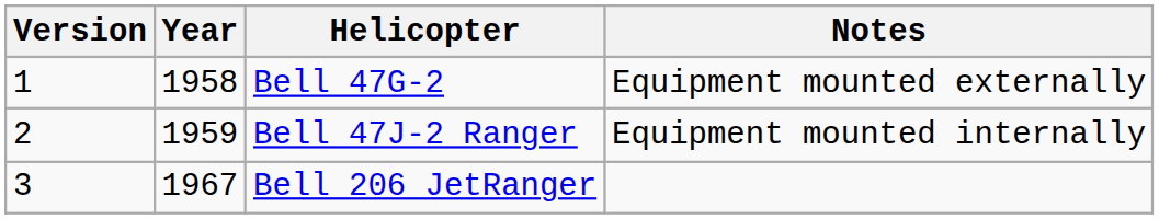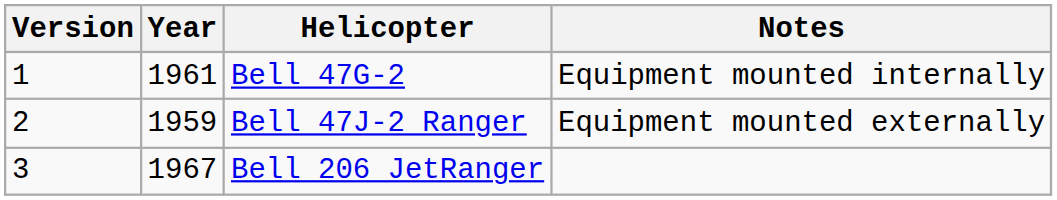 <table class="wikitable">
 <tr>
 <th>Version</th>
 <th>Year</th>
 <th>Helicopter</th>
 <th>Notes</th>
 </tr>
 <tr>
 <td>1</td>
-<td>1958</td>
+<td>1961</td>
 <td><a href='#'>Bell 47G-2</a></td>
-<td>Equipment mounted externally</td>
+<td>Equipment mounted internally</td>
 </tr>
 <tr>
 <td>2</td>
 <td>1959</td>
 <td><a href='#'>Bell 47J-2 Ranger</a></td>
-<td>Equipment mounted internally</td>
+<td>Equipment mounted externally</td>
 </tr>
 <tr>
 <td>3</td>
 <td>1967</td>
 <td><a href='#'>Bell 206 JetRanger</a></td>
 <td></td>
 </tr>
 </table>
